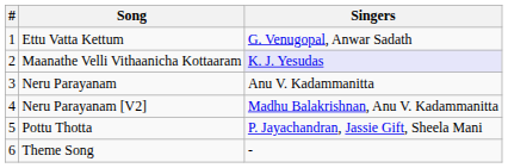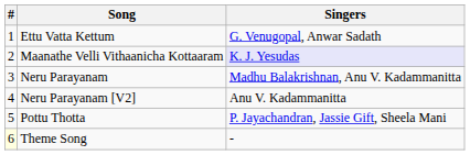 <table class="wikitable">
 <tr>
 <th>#</th>
 <th>Song</th>
 <th>Singers</th>
 </tr>
 <tr>
 <td>1</td>
 <td>Ettu Vatta Kettum</td>
 <td><a href='#'>G. Venugopal</a>, Anwar Sadath</td>
 </tr>
 <tr>
 <td>2</td>
 <td>Maanathe Velli Vithaanicha Kottaaram</td>
 <td style="background: lavender;"><a href='#'>K. J. Yesudas</a></td>
 </tr>
 <tr>
 <td>3</td>
 <td>Neru Parayanam</td>
-<td>Anu V. Kadammanitta</td>
+<td><a href='#'>Madhu Balakrishnan</a>, Anu V. Kadammanitta</td>
 </tr>
 <tr>
 <td>4</td>
 <td>Neru Parayanam [V2]</td>
-<td><a href='#'>Madhu Balakrishnan</a>, Anu V. Kadammanitta</td>
+<td>Anu V. Kadammanitta</td>
 </tr>
 <tr>
 <td>5</td>
 <td>Pottu Thotta</td>
 <td><a href='#'>P. Jayachandran</a>, <a href='#'>Jassie Gift</a>, Sheela Mani</td>
 </tr>
 <tr>
-<td>6</td>
+<td style="background: lightyellow;">6</td>
 <td>Theme Song</td>
 <td>-</td>
 </tr>
 </table>
